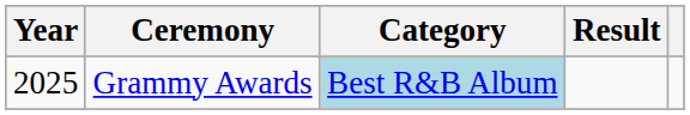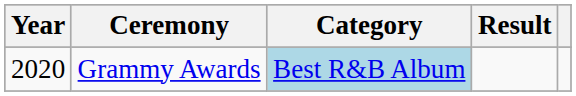 <table class="sortable wikitable">
 <tr>
 <th>Year</th>
 <th>Ceremony</th>
 <th>Category</th>
 <th>Result</th>
 <th class="unsortable"></th>
 </tr>
 <tr>
-<td>2025</td>
+<td>2020</td>
 <td><a href='#'>Grammy Awards</a></td>
 <td style="background: lightblue;"><a href='#'>Best R&B Album</a></td>
 <td></td>
 <td></td>
 </tr>
 </table>
